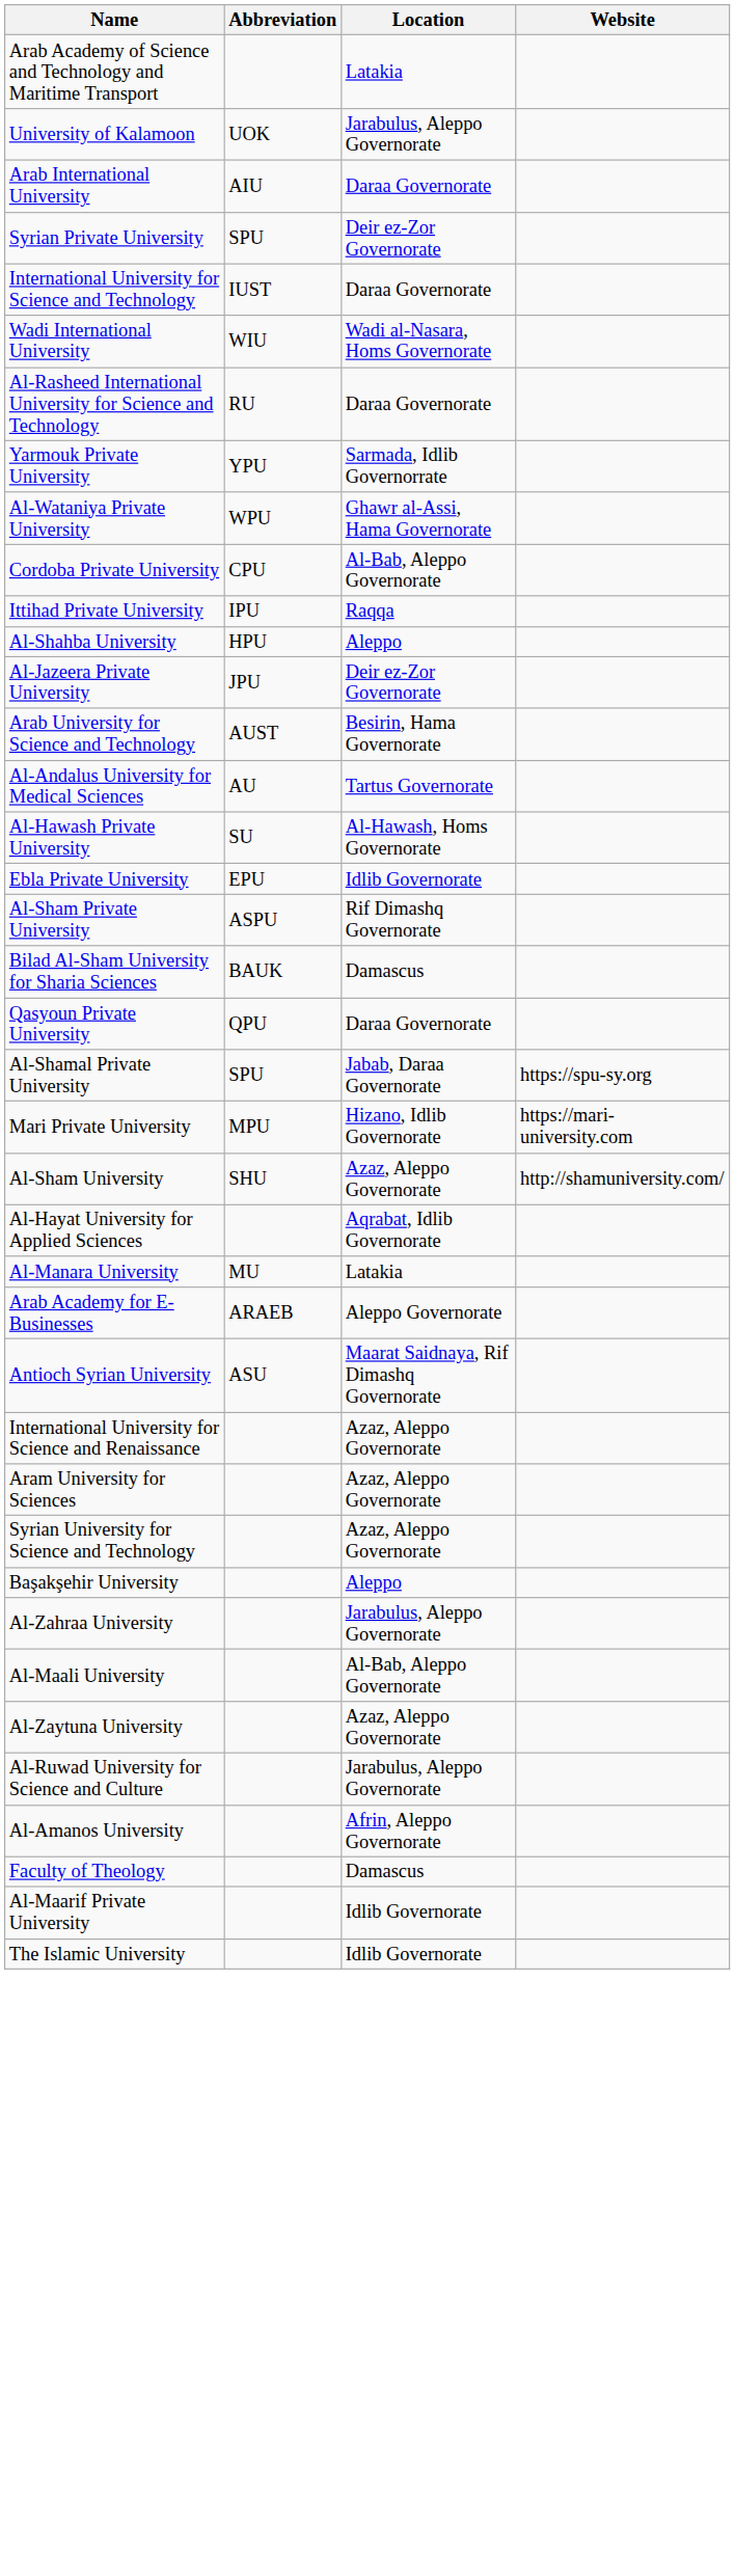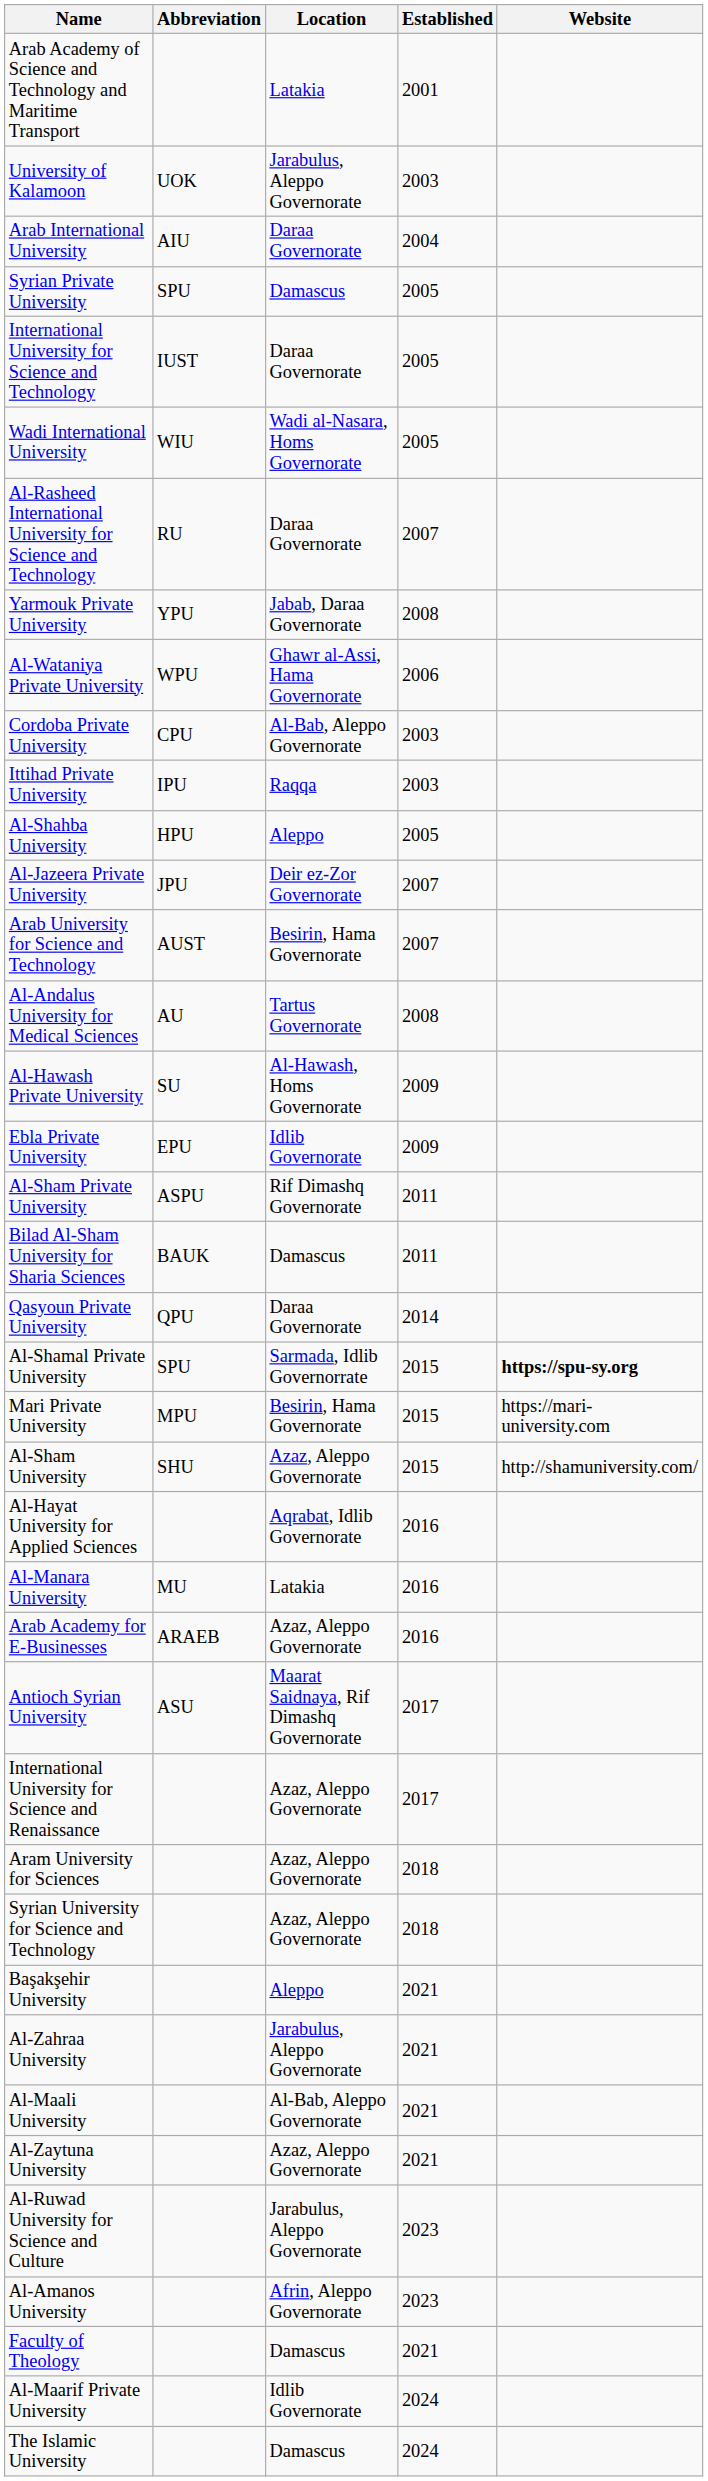 <table class="sortable wikitable">
 <tr>
 <th>Name</th>
 <th>Abbreviation</th>
 <th>Location</th>
+<th>Established</th>
 <th>Website</th>
 </tr>
 <tr>
 <td>Arab Academy of Science and Technology and Maritime Transport</td>
 <td></td>
 <td><a href='#'>Latakia</a></td>
+<td>2001</td>
 <td></td>
 </tr>
 <tr>
 <td><a href='#'>University of Kalamoon</a></td>
 <td>UOK</td>
 <td><a href='#'>Jarabulus</a>, Aleppo Governorate</td>
+<td>2003</td>
 <td></td>
 </tr>
 <tr>
 <td><a href='#'>Arab International University</a></td>
 <td>AIU</td>
 <td><a href='#'>Daraa Governorate</a></td>
+<td>2004</td>
 <td></td>
 </tr>
 <tr>
 <td><a href='#'>Syrian Private University</a></td>
 <td>SPU</td>
-<td><a href='#'>Deir ez-Zor Governorate</a></td>
+<td><a href='#'>Damascus</a></td>
+<td>2005</td>
 <td></td>
 </tr>
 <tr>
 <td><a href='#'>International University for Science and Technology</a></td>
 <td>IUST</td>
 <td>Daraa Governorate</td>
+<td>2005</td>
 <td></td>
 </tr>
 <tr>
 <td><a href='#'>Wadi International University</a></td>
 <td>WIU</td>
 <td><a href='#'>Wadi al-Nasara</a>, <a href='#'>Homs Governorate</a></td>
+<td>2005</td>
 <td></td>
 </tr>
 <tr>
 <td><a href='#'>Al-Rasheed International University for Science and Technology</a></td>
 <td>RU</td>
 <td>Daraa Governorate</td>
+<td>2007</td>
 <td></td>
 </tr>
 <tr>
 <td><a href='#'>Yarmouk Private University</a></td>
 <td>YPU</td>
-<td><a href='#'>Sarmada</a>, Idlib Governorrate</td>
+<td><a href='#'>Jabab</a>, Daraa Governorate</td>
+<td>2008</td>
 <td></td>
 </tr>
 <tr>
 <td><a href='#'>Al-Wataniya Private University</a></td>
 <td>WPU</td>
 <td><a href='#'>Ghawr al-Assi</a>, <a href='#'>Hama Governorate</a></td>
+<td>2006</td>
 <td></td>
 </tr>
 <tr>
 <td><a href='#'>Cordoba Private University</a></td>
 <td>CPU</td>
 <td><a href='#'>Al-Bab</a>, Aleppo Governorate</td>
+<td>2003</td>
 <td></td>
 </tr>
 <tr>
 <td><a href='#'>Ittihad Private University</a></td>
 <td>IPU</td>
 <td><a href='#'>Raqqa</a></td>
+<td>2003</td>
 <td></td>
 </tr>
 <tr>
 <td><a href='#'>Al-Shahba University</a></td>
 <td>HPU</td>
 <td><a href='#'>Aleppo</a></td>
+<td>2005</td>
 <td></td>
 </tr>
 <tr>
 <td><a href='#'>Al-Jazeera Private University</a></td>
 <td>JPU</td>
 <td><a href='#'>Deir ez-Zor Governorate</a></td>
+<td>2007</td>
 <td></td>
 </tr>
 <tr>
 <td><a href='#'>Arab University for Science and Technology</a></td>
 <td>AUST</td>
 <td><a href='#'>Besirin</a>, Hama Governorate</td>
+<td>2007</td>
 <td></td>
 </tr>
 <tr>
 <td><a href='#'>Al-Andalus University for Medical Sciences</a></td>
 <td>AU</td>
 <td><a href='#'>Tartus Governorate</a></td>
+<td>2008</td>
 <td></td>
 </tr>
 <tr>
 <td><a href='#'>Al-Hawash Private University</a></td>
 <td>SU</td>
 <td><a href='#'>Al-Hawash</a>, Homs Governorate</td>
+<td>2009</td>
 <td></td>
 </tr>
 <tr>
 <td><a href='#'>Ebla Private University</a></td>
 <td>EPU</td>
 <td><a href='#'>Idlib Governorate</a></td>
+<td>2009</td>
 <td></td>
 </tr>
 <tr>
 <td><a href='#'>Al-Sham Private University</a></td>
 <td>ASPU</td>
 <td>Rif Dimashq Governorate</td>
+<td>2011</td>
 <td></td>
 </tr>
 <tr>
 <td><a href='#'>Bilad Al-Sham University for Sharia Sciences</a></td>
 <td>BAUK</td>
 <td>Damascus</td>
+<td>2011</td>
 <td></td>
 </tr>
 <tr>
 <td><a href='#'>Qasyoun Private University</a></td>
 <td>QPU</td>
 <td>Daraa Governorate</td>
+<td>2014</td>
 <td></td>
 </tr>
 <tr>
 <td>Al-Shamal Private University</td>
 <td>SPU</td>
-<td><a href='#'>Jabab</a>, Daraa Governorate</td>
-<td>https://spu-sy.org</td>
+<td><a href='#'>Sarmada</a>, Idlib Governorrate</td>
+<td>2015</td>
+<td><strong>https://spu-sy.org</strong></td>
 </tr>
 <tr>
 <td>Mari Private University</td>
 <td>MPU</td>
-<td><a href='#'>Hizano</a>, Idlib Governorate</td>
+<td><a href='#'>Besirin</a>, Hama Governorate</td>
+<td>2015</td>
 <td>https://mari-university.com</td>
 </tr>
 <tr>
 <td>Al-Sham University</td>
 <td>SHU</td>
 <td><a href='#'>Azaz</a>, Aleppo Governorate</td>
+<td>2015</td>
 <td>http://shamuniversity.com/</td>
 </tr>
 <tr>
 <td>Al-Hayat University for Applied Sciences</td>
 <td></td>
 <td><a href='#'>Aqrabat</a>, Idlib Governorate</td>
+<td>2016</td>
 <td></td>
 </tr>
 <tr>
 <td><a href='#'>Al-Manara University</a></td>
 <td>MU</td>
 <td>Latakia</td>
+<td>2016</td>
 <td></td>
 </tr>
 <tr>
 <td><a href='#'>Arab Academy for E-Businesses</a></td>
 <td>ARAEB</td>
-<td>Aleppo Governorate</td>
+<td>Azaz, Aleppo Governorate</td>
+<td>2016</td>
 <td></td>
 </tr>
 <tr>
 <td><a href='#'>Antioch Syrian University</a></td>
 <td>ASU</td>
 <td><a href='#'>Maarat Saidnaya</a>, Rif Dimashq Governorate</td>
+<td>2017</td>
 <td></td>
 </tr>
 <tr>
 <td>International University for Science and Renaissance</td>
 <td></td>
 <td>Azaz, Aleppo Governorate</td>
+<td>2017</td>
 <td></td>
 </tr>
 <tr>
 <td>Aram University for Sciences</td>
 <td></td>
 <td>Azaz, Aleppo Governorate</td>
+<td>2018</td>
 <td></td>
 </tr>
 <tr>
 <td>Syrian University for Science and Technology</td>
 <td></td>
 <td>Azaz, Aleppo Governorate</td>
+<td>2018</td>
 <td></td>
 </tr>
 <tr>
 <td>Başakşehir University</td>
 <td></td>
 <td><a href='#'>Aleppo</a></td>
+<td>2021</td>
 <td></td>
 </tr>
 <tr>
 <td>Al-Zahraa University</td>
 <td></td>
 <td><a href='#'>Jarabulus</a>, Aleppo Governorate</td>
+<td>2021</td>
 <td></td>
 </tr>
 <tr>
 <td>Al-Maali University</td>
 <td></td>
 <td>Al-Bab, Aleppo Governorate</td>
+<td>2021</td>
 <td></td>
 </tr>
 <tr>
 <td>Al-Zaytuna University</td>
 <td></td>
 <td>Azaz, Aleppo Governorate</td>
+<td>2021</td>
 <td></td>
 </tr>
 <tr>
 <td>Al-Ruwad University for Science and Culture</td>
 <td></td>
 <td>Jarabulus, Aleppo Governorate</td>
+<td>2023</td>
 <td></td>
 </tr>
 <tr>
 <td>Al-Amanos University</td>
 <td></td>
 <td><a href='#'>Afrin</a>, Aleppo Governorate</td>
+<td>2023</td>
 <td></td>
 </tr>
 <tr>
 <td><a href='#'>Faculty of Theology</a></td>
 <td></td>
 <td>Damascus</td>
+<td>2021</td>
 <td></td>
 </tr>
 <tr>
 <td>Al-Maarif Private University</td>
 <td></td>
 <td>Idlib Governorate</td>
+<td>2024</td>
 <td></td>
 </tr>
 <tr>
 <td>The Islamic University</td>
 <td></td>
-<td>Idlib Governorate</td>
+<td>Damascus</td>
+<td>2024</td>
 <td></td>
 </tr>
 </table>
